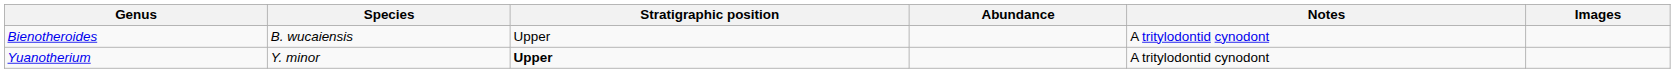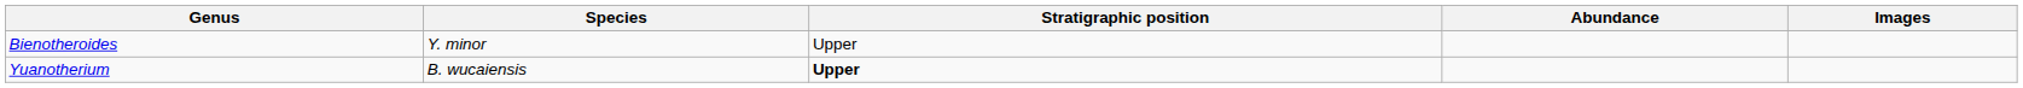 <table class="wikitable" align="center" width="100%">
 <tr>
 <th>Genus</th>
 <th>Species</th>
 <th>Stratigraphic position</th>
 <th>Abundance</th>
-<th>Notes</th>
 <th>Images</th>
 </tr>
 <tr>
 <td><em><a href='#'>Bienotheroides</a></em></td>
-<td><em>B. wucaiensis</em></td>
+<td><em>Y. minor</em></td>
 <td>Upper</td>
 <td></td>
-<td>A <a href='#'>tritylodontid</a> <a href='#'>cynodont</a></td>
 <td></td>
 </tr>
 <tr>
 <td><em><a href='#'>Yuanotherium</a></em></td>
-<td><em>Y. minor</em></td>
+<td><em>B. wucaiensis</em></td>
 <td><strong>Upper</strong></td>
 <td></td>
-<td>A tritylodontid cynodont</td>
 <td></td>
 </tr>
 </table>
